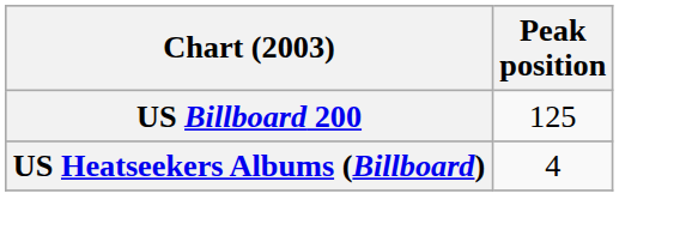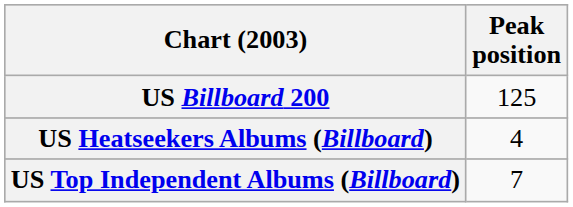 <table class="wikitable sortable plainrowheaders" style="text-align:center">
 <tr>
 <th scope="col">Chart (2003)</th>
 <th scope="col">Peak<br>position</th>
 </tr>
 <tr>
 <th scope="row">US <a href='#'><em>Billboard</em> 200</a></th>
 <td align="center">125</td>
 </tr>
 <tr>
 <th scope="row">US <a href='#'>Heatseekers Albums</a> (<em><a href='#'>Billboard</a></em>)</th>
 <td align="center">4</td>
 </tr>
+<tr>
+<th scope="row">US <a href='#'>Top Independent Albums</a> (<em><a href='#'>Billboard</a></em>)</th>
+<td align="center">7</td>
+</tr>
 </table>
